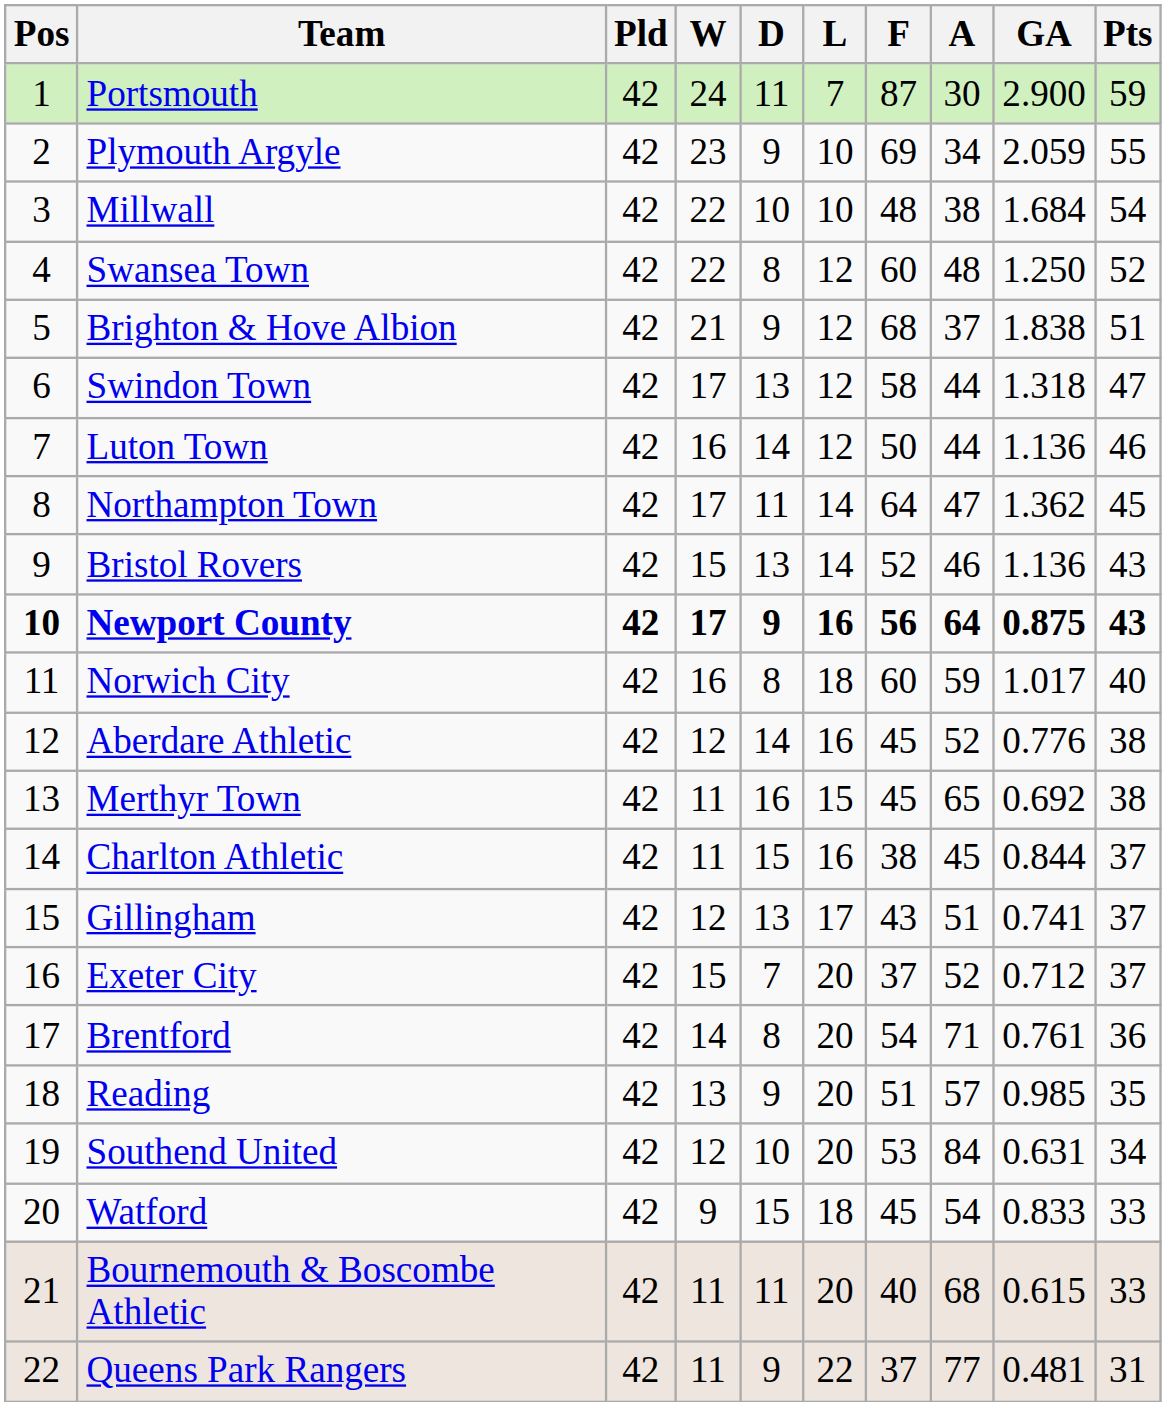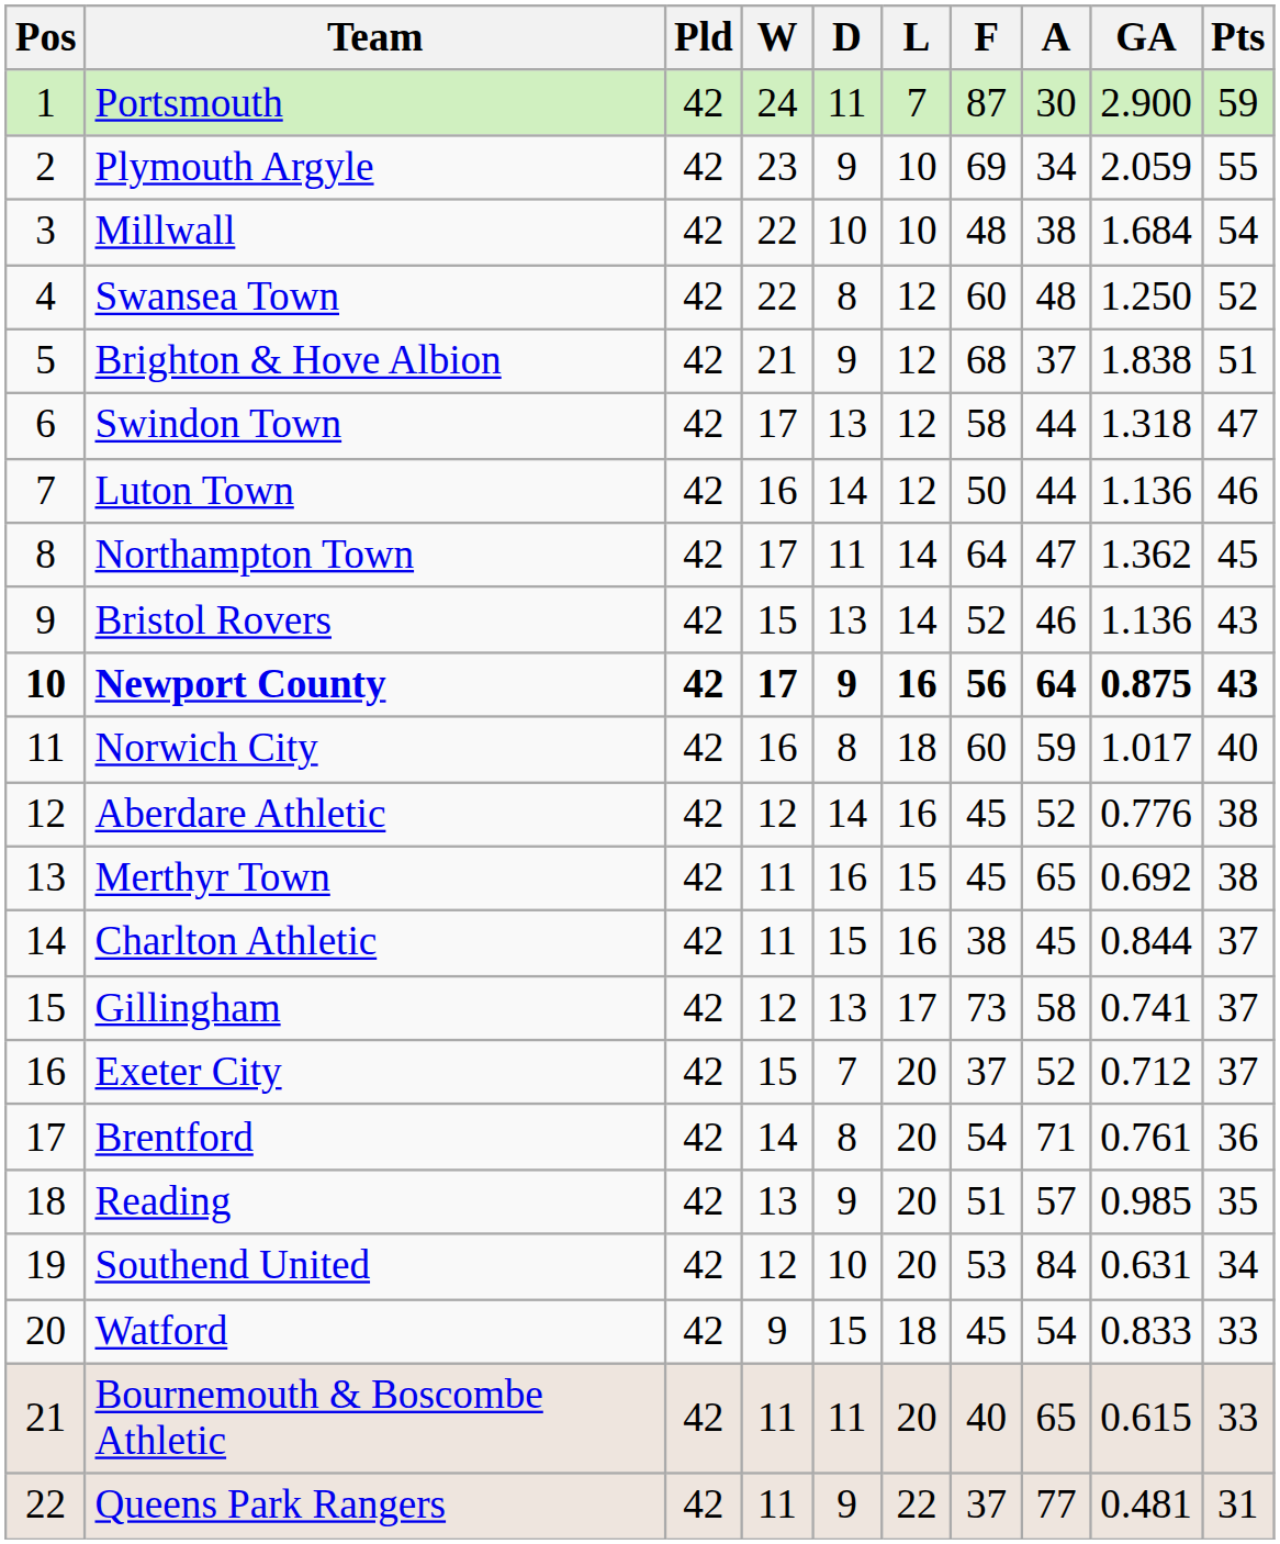 <table class="wikitable" style="text-align:center">
 <tr>
 <th width=20>Pos</th>
 <th width=220>Team</th>
 <th width=20>Pld</th>
 <th width=20>W</th>
 <th width=20>D</th>
 <th width=20>L</th>
 <th width=20>F</th>
 <th width=20>A</th>
 <th width=20>GA</th>
 <th width=20>Pts</th>
 </tr>
 <tr bgcolor="#D0F0C0">
 <td>1</td>
 <td align="left"><a href='#'>Portsmouth</a></td>
 <td>42</td>
 <td>24</td>
 <td>11</td>
 <td>7</td>
 <td>87</td>
 <td>30</td>
 <td>2.900</td>
 <td>59</td>
 </tr>
 <tr>
 <td>2</td>
 <td align="left"><a href='#'>Plymouth Argyle</a></td>
 <td>42</td>
 <td>23</td>
 <td>9</td>
 <td>10</td>
 <td>69</td>
 <td>34</td>
 <td>2.059</td>
 <td>55</td>
 </tr>
 <tr>
 <td>3</td>
 <td align="left"><a href='#'>Millwall</a></td>
 <td>42</td>
 <td>22</td>
 <td>10</td>
 <td>10</td>
 <td>48</td>
 <td>38</td>
 <td>1.684</td>
 <td>54</td>
 </tr>
 <tr>
 <td>4</td>
 <td align="left"><a href='#'>Swansea Town</a></td>
 <td>42</td>
 <td>22</td>
 <td>8</td>
 <td>12</td>
 <td>60</td>
 <td>48</td>
 <td>1.250</td>
 <td>52</td>
 </tr>
 <tr>
 <td>5</td>
 <td align="left"><a href='#'>Brighton & Hove Albion</a></td>
 <td>42</td>
 <td>21</td>
 <td>9</td>
 <td>12</td>
 <td>68</td>
 <td>37</td>
 <td>1.838</td>
 <td>51</td>
 </tr>
 <tr>
 <td>6</td>
 <td align="left"><a href='#'>Swindon Town</a></td>
 <td>42</td>
 <td>17</td>
 <td>13</td>
 <td>12</td>
 <td>58</td>
 <td>44</td>
 <td>1.318</td>
 <td>47</td>
 </tr>
 <tr>
 <td>7</td>
 <td align="left"><a href='#'>Luton Town</a></td>
 <td>42</td>
 <td>16</td>
 <td>14</td>
 <td>12</td>
 <td>50</td>
 <td>44</td>
 <td>1.136</td>
 <td>46</td>
 </tr>
 <tr>
 <td>8</td>
 <td align="left"><a href='#'>Northampton Town</a></td>
 <td>42</td>
 <td>17</td>
 <td>11</td>
 <td>14</td>
 <td>64</td>
 <td>47</td>
 <td>1.362</td>
 <td>45</td>
 </tr>
 <tr>
 <td>9</td>
 <td align="left"><a href='#'>Bristol Rovers</a></td>
 <td>42</td>
 <td>15</td>
 <td>13</td>
 <td>14</td>
 <td>52</td>
 <td>46</td>
 <td>1.136</td>
 <td>43</td>
 </tr>
 <tr>
 <td><strong>10</strong></td>
 <td align="left"><strong><a href='#'>Newport County</a></strong></td>
 <td><strong>42</strong></td>
 <td><strong>17</strong></td>
 <td><strong>9</strong></td>
 <td><strong>16</strong></td>
 <td><strong>56</strong></td>
 <td><strong>64</strong></td>
 <td><strong>0.875</strong></td>
 <td><strong>43</strong></td>
 </tr>
 <tr>
 <td>11</td>
 <td align="left"><a href='#'>Norwich City</a></td>
 <td>42</td>
 <td>16</td>
 <td>8</td>
 <td>18</td>
 <td>60</td>
 <td>59</td>
 <td>1.017</td>
 <td>40</td>
 </tr>
 <tr>
 <td>12</td>
 <td align="left"><a href='#'>Aberdare Athletic</a></td>
 <td>42</td>
 <td>12</td>
 <td>14</td>
 <td>16</td>
 <td>45</td>
 <td>52</td>
 <td>0.776</td>
 <td>38</td>
 </tr>
 <tr>
 <td>13</td>
 <td align="left"><a href='#'>Merthyr Town</a></td>
 <td>42</td>
 <td>11</td>
 <td>16</td>
 <td>15</td>
 <td>45</td>
 <td>65</td>
 <td>0.692</td>
 <td>38</td>
 </tr>
 <tr>
 <td>14</td>
 <td align="left"><a href='#'>Charlton Athletic</a></td>
 <td>42</td>
 <td>11</td>
 <td>15</td>
 <td>16</td>
 <td>38</td>
 <td>45</td>
 <td>0.844</td>
 <td>37</td>
 </tr>
 <tr>
 <td>15</td>
 <td align="left"><a href='#'>Gillingham</a></td>
 <td>42</td>
 <td>12</td>
 <td>13</td>
 <td>17</td>
-<td>43</td>
-<td>51</td>
+<td>73</td>
+<td>58</td>
 <td>0.741</td>
 <td>37</td>
 </tr>
 <tr>
 <td>16</td>
 <td align="left"><a href='#'>Exeter City</a></td>
 <td>42</td>
 <td>15</td>
 <td>7</td>
 <td>20</td>
 <td>37</td>
 <td>52</td>
 <td>0.712</td>
 <td>37</td>
 </tr>
 <tr>
 <td>17</td>
 <td align="left"><a href='#'>Brentford</a></td>
 <td>42</td>
 <td>14</td>
 <td>8</td>
 <td>20</td>
 <td>54</td>
 <td>71</td>
 <td>0.761</td>
 <td>36</td>
 </tr>
 <tr>
 <td>18</td>
 <td align="left"><a href='#'>Reading</a></td>
 <td>42</td>
 <td>13</td>
 <td>9</td>
 <td>20</td>
 <td>51</td>
 <td>57</td>
 <td>0.985</td>
 <td>35</td>
 </tr>
 <tr>
 <td>19</td>
 <td align="left"><a href='#'>Southend United</a></td>
 <td>42</td>
 <td>12</td>
 <td>10</td>
 <td>20</td>
 <td>53</td>
 <td>84</td>
 <td>0.631</td>
 <td>34</td>
 </tr>
 <tr>
 <td>20</td>
 <td align="left"><a href='#'>Watford</a></td>
 <td>42</td>
 <td>9</td>
 <td>15</td>
 <td>18</td>
 <td>45</td>
 <td>54</td>
 <td>0.833</td>
 <td>33</td>
 </tr>
 <tr bgcolor="#eee5de">
 <td>21</td>
 <td align="left"><a href='#'>Bournemouth & Boscombe Athletic</a></td>
 <td>42</td>
 <td>11</td>
 <td>11</td>
 <td>20</td>
 <td>40</td>
-<td>68</td>
+<td>65</td>
 <td>0.615</td>
 <td>33</td>
 </tr>
 <tr bgcolor="#eee5de">
 <td>22</td>
 <td align="left"><a href='#'>Queens Park Rangers</a></td>
 <td>42</td>
 <td>11</td>
 <td>9</td>
 <td>22</td>
 <td>37</td>
 <td>77</td>
 <td>0.481</td>
 <td>31</td>
 </tr>
 </table>
